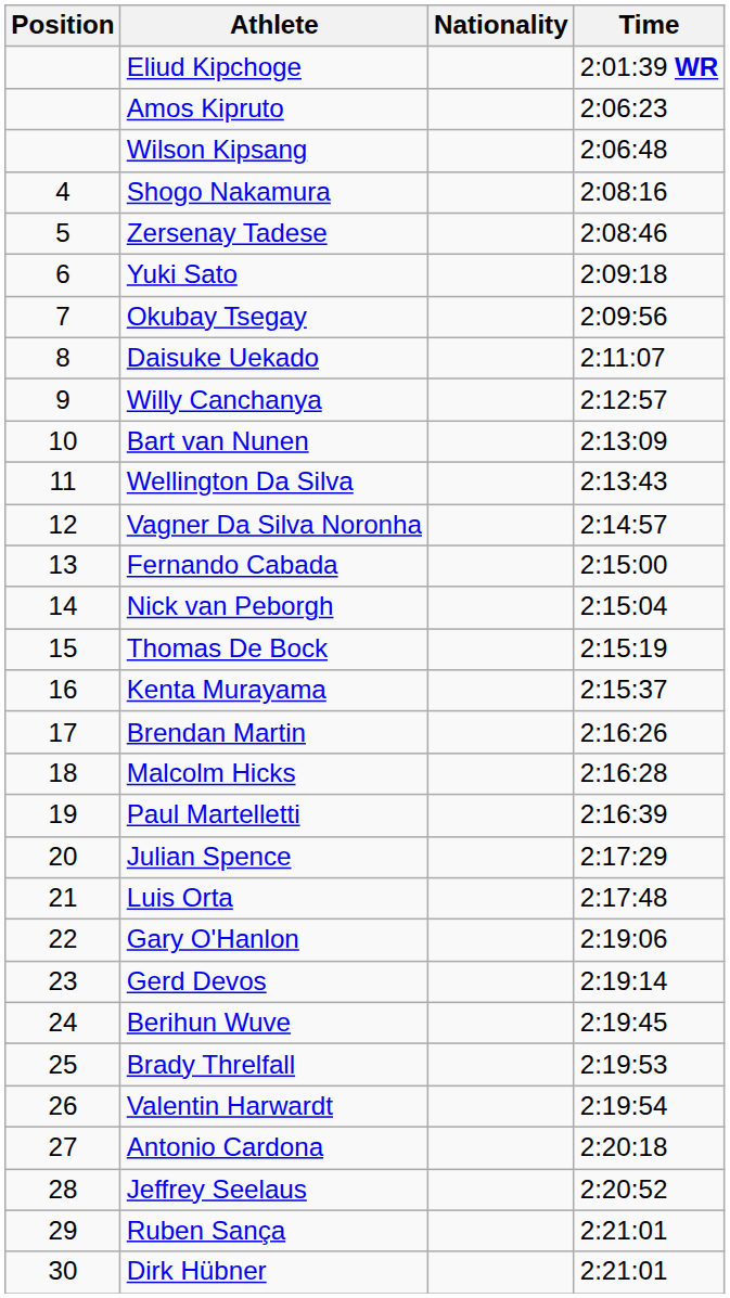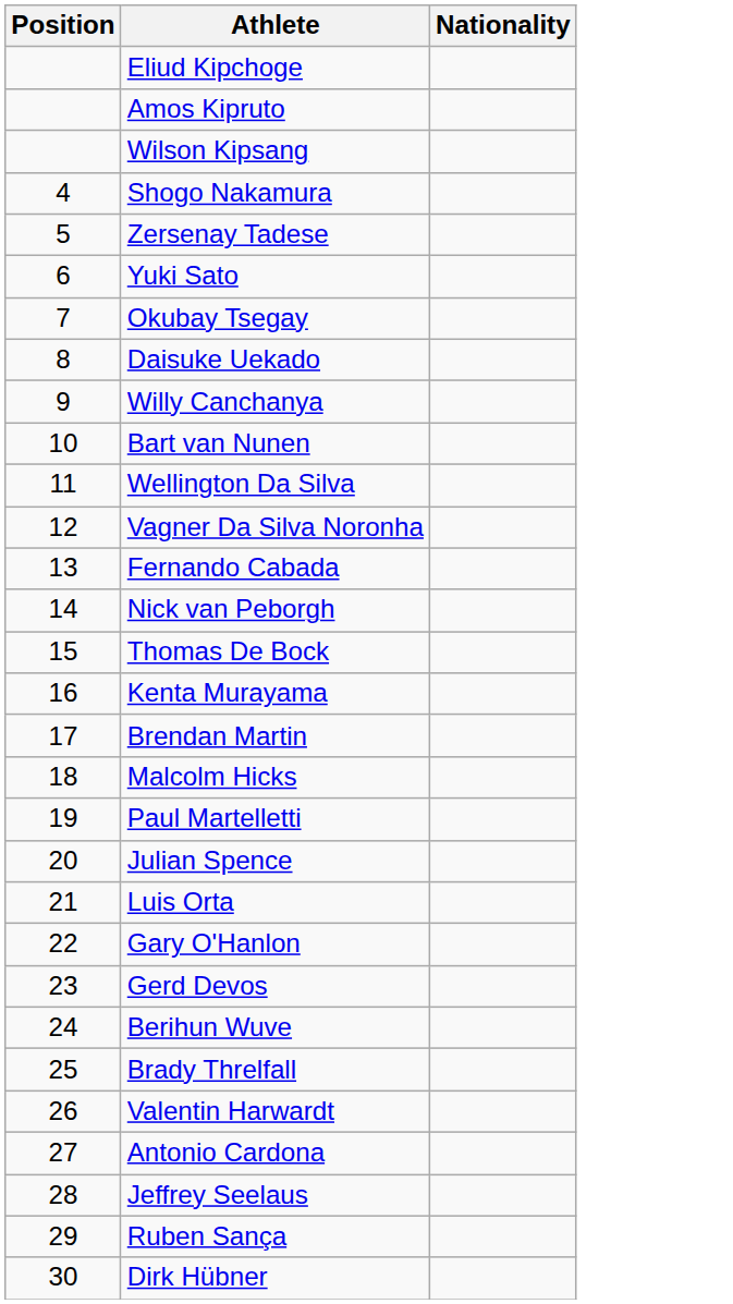 <table class="wikitable sortable">
 <tr>
 <th>Position</th>
 <th>Athlete</th>
 <th>Nationality</th>
-<th>Time</th>
 </tr>
 <tr>
 <td align=center></td>
 <td><a href='#'>Eliud Kipchoge</a></td>
 <td></td>
-<td>2:01:39 <strong><a href='#'>WR</a></strong></td>
 </tr>
 <tr>
 <td align=center></td>
 <td><a href='#'>Amos Kipruto</a></td>
 <td></td>
-<td>2:06:23</td>
 </tr>
 <tr>
 <td align=center></td>
 <td><a href='#'>Wilson Kipsang</a></td>
 <td></td>
-<td>2:06:48</td>
 </tr>
 <tr>
 <td align=center>4</td>
 <td><a href='#'>Shogo Nakamura</a></td>
 <td></td>
-<td>2:08:16</td>
 </tr>
 <tr>
 <td align=center>5</td>
 <td><a href='#'>Zersenay Tadese</a></td>
 <td></td>
-<td>2:08:46</td>
 </tr>
 <tr>
 <td align=center>6</td>
 <td><a href='#'>Yuki Sato</a></td>
 <td></td>
-<td>2:09:18</td>
 </tr>
 <tr>
 <td align=center>7</td>
 <td><a href='#'>Okubay Tsegay</a></td>
 <td></td>
-<td>2:09:56</td>
 </tr>
 <tr>
 <td align=center>8</td>
 <td><a href='#'>Daisuke Uekado</a></td>
 <td></td>
-<td>2:11:07</td>
 </tr>
 <tr>
 <td align=center>9</td>
 <td><a href='#'>Willy Canchanya</a></td>
 <td></td>
-<td>2:12:57</td>
 </tr>
 <tr>
 <td align=center>10</td>
 <td><a href='#'>Bart van Nunen</a></td>
 <td></td>
-<td>2:13:09</td>
 </tr>
 <tr>
 <td align=center>11</td>
 <td><a href='#'>Wellington Da Silva</a></td>
 <td></td>
-<td>2:13:43</td>
 </tr>
 <tr>
 <td align=center>12</td>
 <td><a href='#'>Vagner Da Silva Noronha</a></td>
 <td></td>
-<td>2:14:57</td>
 </tr>
 <tr>
 <td align=center>13</td>
 <td><a href='#'>Fernando Cabada</a></td>
 <td></td>
-<td>2:15:00</td>
 </tr>
 <tr>
 <td align=center>14</td>
 <td><a href='#'>Nick van Peborgh</a></td>
 <td></td>
-<td>2:15:04</td>
 </tr>
 <tr>
 <td align=center>15</td>
 <td><a href='#'>Thomas De Bock</a></td>
 <td></td>
-<td>2:15:19</td>
 </tr>
 <tr>
 <td align=center>16</td>
 <td><a href='#'>Kenta Murayama</a></td>
 <td></td>
-<td>2:15:37</td>
 </tr>
 <tr>
 <td align=center>17</td>
 <td><a href='#'>Brendan Martin</a></td>
 <td></td>
-<td>2:16:26</td>
 </tr>
 <tr>
 <td align=center>18</td>
 <td><a href='#'>Malcolm Hicks</a></td>
 <td></td>
-<td>2:16:28</td>
 </tr>
 <tr>
 <td align=center>19</td>
 <td><a href='#'>Paul Martelletti</a></td>
 <td></td>
-<td>2:16:39</td>
 </tr>
 <tr>
 <td align=center>20</td>
 <td><a href='#'>Julian Spence</a></td>
 <td></td>
-<td>2:17:29</td>
 </tr>
 <tr>
 <td align=center>21</td>
 <td><a href='#'>Luis Orta</a></td>
 <td></td>
-<td>2:17:48</td>
 </tr>
 <tr>
 <td align=center>22</td>
 <td><a href='#'>Gary O'Hanlon</a></td>
 <td></td>
-<td>2:19:06</td>
 </tr>
 <tr>
 <td align=center>23</td>
 <td><a href='#'>Gerd Devos</a></td>
 <td></td>
-<td>2:19:14</td>
 </tr>
 <tr>
 <td align=center>24</td>
 <td><a href='#'>Berihun Wuve</a></td>
 <td></td>
-<td>2:19:45</td>
 </tr>
 <tr>
 <td align=center>25</td>
 <td><a href='#'>Brady Threlfall</a></td>
 <td></td>
-<td>2:19:53</td>
 </tr>
 <tr>
 <td align=center>26</td>
 <td><a href='#'>Valentin Harwardt</a></td>
 <td></td>
-<td>2:19:54</td>
 </tr>
 <tr>
 <td align=center>27</td>
 <td><a href='#'>Antonio Cardona</a></td>
 <td></td>
-<td>2:20:18</td>
 </tr>
 <tr>
 <td align=center>28</td>
 <td><a href='#'>Jeffrey Seelaus</a></td>
 <td></td>
-<td>2:20:52</td>
 </tr>
 <tr>
 <td align=center>29</td>
 <td><a href='#'>Ruben Sança</a></td>
 <td></td>
-<td>2:21:01</td>
 </tr>
 <tr>
 <td align=center>30</td>
 <td><a href='#'>Dirk Hübner</a></td>
 <td></td>
-<td>2:21:01</td>
 </tr>
 </table>
